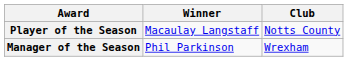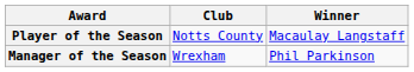 <table class="wikitable">
 <tr>
 <th>Award</th>
+<th>Club</th>
 <th>Winner</th>
-<th>Club</th>
 </tr>
 <tr>
 <th>Player of the Season</th>
+<td><a href='#'>Notts County</a></td>
 <td> <a href='#'>Macaulay Langstaff</a></td>
-<td><a href='#'>Notts County</a></td>
 </tr>
 <tr>
 <th>Manager of the Season</th>
+<td><a href='#'>Wrexham</a></td>
 <td> <a href='#'>Phil Parkinson</a></td>
-<td><a href='#'>Wrexham</a></td>
 </tr>
 </table>
